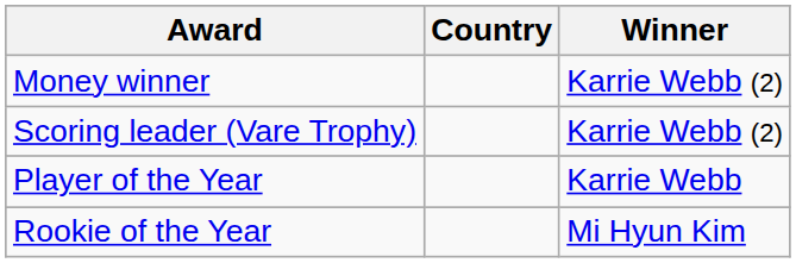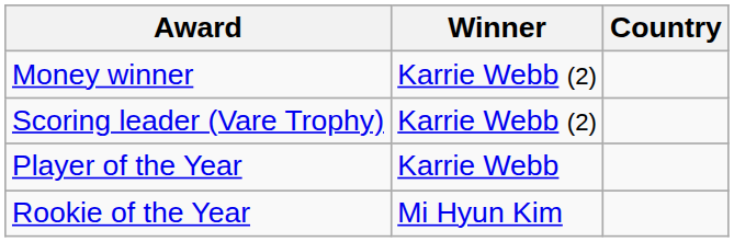 <table class="wikitable">
 <tr>
 <th>Award</th>
+<th>Winner</th>
 <th>Country</th>
-<th>Winner</th>
 </tr>
 <tr>
 <td><a href='#'>Money winner</a></td>
+<td><a href='#'>Karrie Webb</a> <small>(2)</small></td>
 <td></td>
-<td><a href='#'>Karrie Webb</a> <small>(2)</small></td>
 </tr>
 <tr>
 <td><a href='#'>Scoring leader (Vare Trophy)</a></td>
+<td><a href='#'>Karrie Webb</a> <small>(2)</small></td>
 <td></td>
-<td><a href='#'>Karrie Webb</a> <small>(2)</small></td>
 </tr>
 <tr>
 <td><a href='#'>Player of the Year</a></td>
+<td><a href='#'>Karrie Webb</a></td>
 <td></td>
-<td><a href='#'>Karrie Webb</a></td>
 </tr>
 <tr>
 <td><a href='#'>Rookie of the Year</a></td>
+<td><a href='#'>Mi Hyun Kim</a></td>
 <td></td>
-<td><a href='#'>Mi Hyun Kim</a></td>
 </tr>
 </table>
